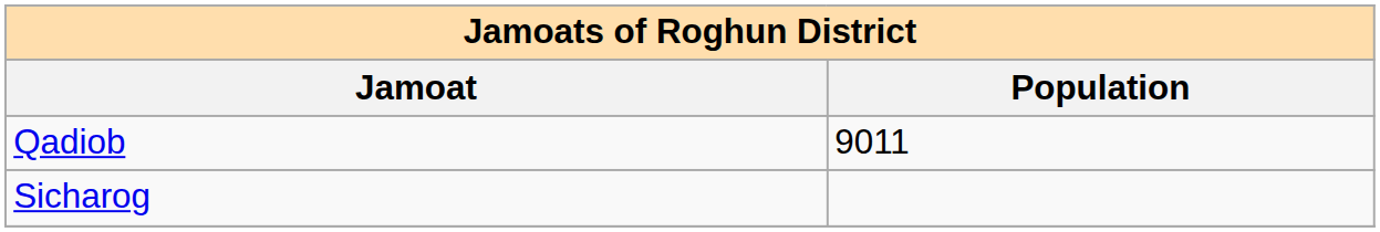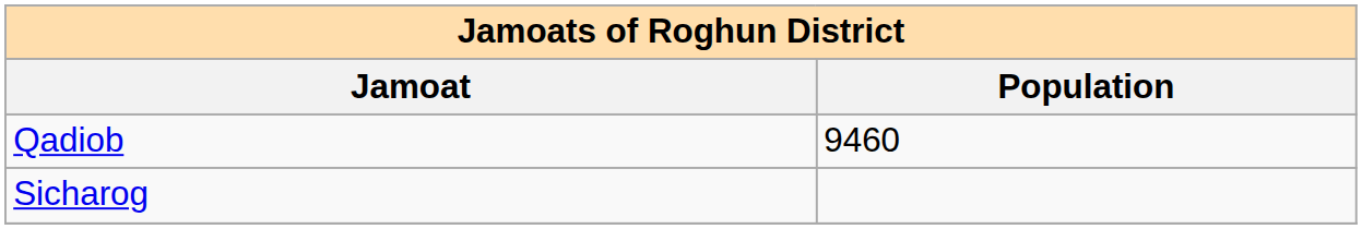 <table class="wikitable" width= "50%">
 <tr>
 <td colspan="2" style="text-align:center; background:#ffdead;"><strong>Jamoats of Roghun District</strong></td>
 </tr>
 <tr>
 <th width=30%>Jamoat</th>
 <th width=20%>Population</th>
 </tr>
 <tr>
 <td><a href='#'>Qadiob</a></td>
-<td>9011</td>
+<td>9460</td>
 </tr>
 <tr>
 <td><a href='#'>Sicharog</a></td>
 <td></td>
 </tr>
 <tr>
 </tr>
 </table>
